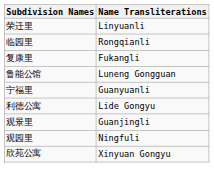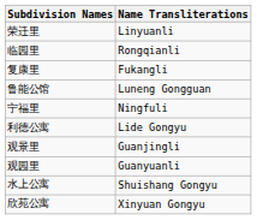 <table class="wikitable sortable">
 <tr>
 <th>Subdivision Names</th>
 <th>Name Transliterations</th>
 </tr>
 <tr>
 <td>荣迁里</td>
 <td>Linyuanli</td>
 </tr>
 <tr>
 <td>临园里</td>
 <td>Rongqianli</td>
 </tr>
 <tr>
 <td>复康里</td>
 <td>Fukangli</td>
 </tr>
 <tr>
 <td>鲁能公馆</td>
 <td>Luneng Gongguan</td>
 </tr>
 <tr>
 <td>宁福里</td>
-<td>Guanyuanli</td>
+<td>Ningfuli</td>
 </tr>
 <tr>
 <td>利德公寓</td>
 <td>Lide Gongyu</td>
 </tr>
 <tr>
 <td>观景里</td>
 <td>Guanjingli</td>
 </tr>
 <tr>
 <td>观园里</td>
-<td>Ningfuli</td>
+<td>Guanyuanli</td>
+</tr>
+<tr>
+<td>水上公寓</td>
+<td>Shuishang Gongyu</td>
 </tr>
 <tr>
 <td>欣苑公寓</td>
 <td>Xinyuan Gongyu</td>
 </tr>
 </table>
